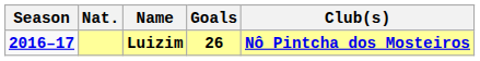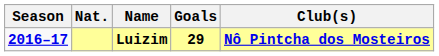 <table class="wikitable" style="text-align:center">
 <tr>
 <th>Season</th>
 <th>Nat.</th>
 <th>Name</th>
 <th>Goals</th>
 <th>Club(s)</th>
 </tr>
 <tr>
 <td><strong><a href='#'>2016–17</a></strong></td>
 <td style="background:#FFFF99"></td>
 <td style="background:#FFFF99"  align=left><strong>Luizim</strong></td>
-<td style="background:#FFFF99"><strong>26</strong></td>
+<td style="background:#FFFF99"><strong>29</strong></td>
 <td style="background:#FFFF99" align=left><strong><a href='#'>Nô Pintcha dos Mosteiros</a></strong></td>
 </tr>
 </table>
